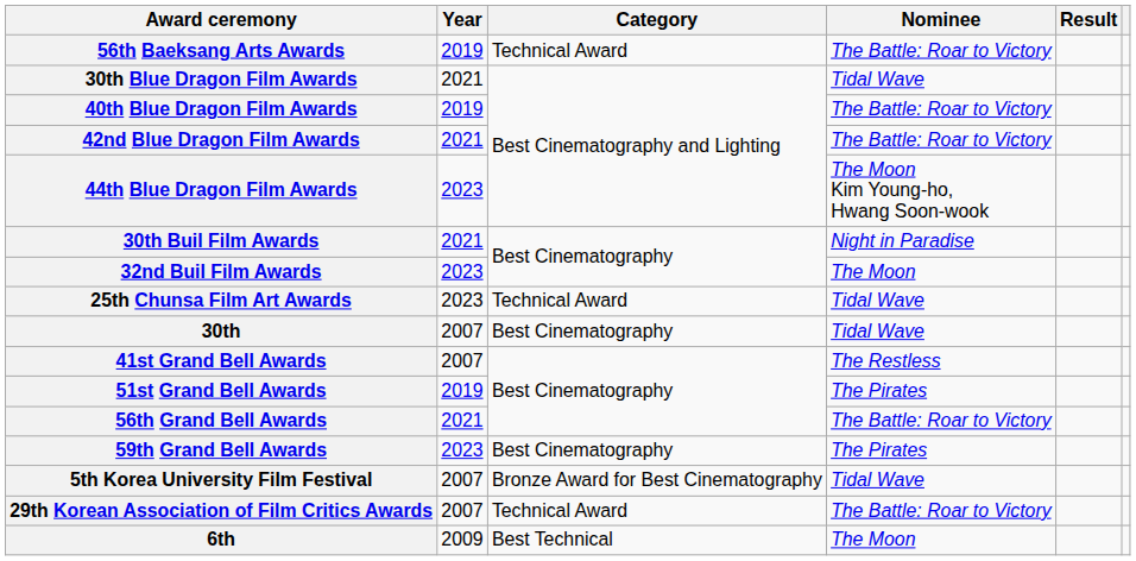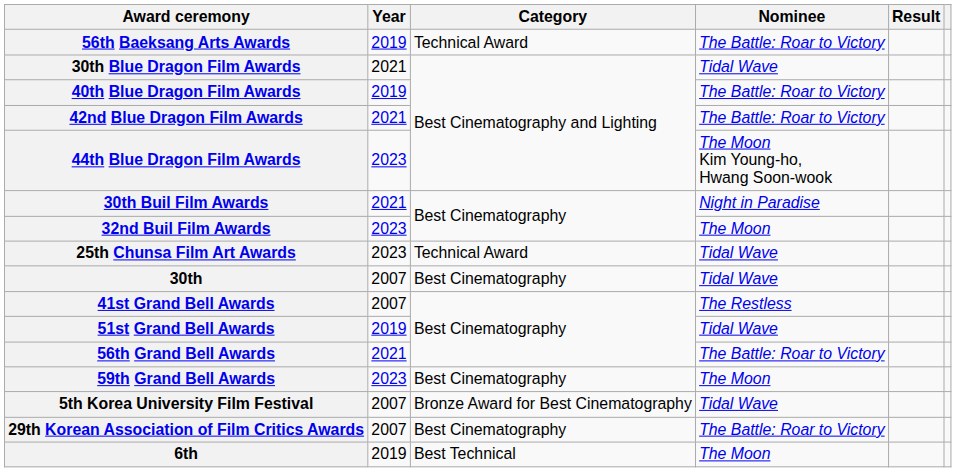 <table class="wikitable plainrowheaders sortable">
 <tr>
 <th scope="col">Award ceremony</th>
 <th scope="col">Year</th>
 <th scope="col">Category</th>
 <th scope="col">Nominee</th>
 <th scope="col">Result</th>
 <th scope="col" class="unsortable"></th>
 </tr>
 <tr>
 <th scope="row"><a href='#'>56th</a> <a href='#'>Baeksang Arts Awards</a></th>
 <td><a href='#'>2019</a></td>
 <td>Technical Award</td>
 <td><em><a href='#'>The Battle: Roar to Victory</a></em></td>
 <td></td>
 <td></td>
 </tr>
 <tr>
 <th scope="row">30th <a href='#'>Blue Dragon Film Awards</a></th>
 <td>2021</td>
 <td rowspan="4">Best Cinematography and Lighting</td>
 <td><em><a href='#'>Tidal Wave</a></em></td>
 <td></td>
 <td></td>
 </tr>
 <tr>
 <th scope="row"><a href='#'>40th</a> <a href='#'>Blue Dragon Film Awards</a></th>
 <td><a href='#'>2019</a></td>
 <td><em><a href='#'>The Battle: Roar to Victory</a></em></td>
 <td></td>
 <td></td>
 </tr>
 <tr>
 <th scope="row"><a href='#'>42nd</a> <a href='#'>Blue Dragon Film Awards</a></th>
 <td><a href='#'>2021</a></td>
 <td><em><a href='#'>The Battle: Roar to Victory</a></em></td>
 <td></td>
 <td></td>
 </tr>
 <tr>
 <th scope="row"><a href='#'>44th</a> <a href='#'>Blue Dragon Film Awards</a></th>
 <td><a href='#'>2023</a></td>
 <td><em><a href='#'>The Moon</a></em><br>Kim Young-ho,<br>Hwang Soon-wook</td>
 <td></td>
 <td></td>
 </tr>
 <tr>
 <th scope="row"><a href='#'>30th Buil Film Awards</a></th>
 <td><a href='#'>2021</a></td>
 <td rowspan="2">Best Cinematography</td>
 <td><em><a href='#'>Night in Paradise</a></em></td>
 <td></td>
 <td></td>
 </tr>
 <tr>
 <th scope="row"><a href='#'>32nd Buil Film Awards</a></th>
 <td><a href='#'>2023</a></td>
 <td><em><a href='#'>The Moon</a></em></td>
 <td></td>
 <td></td>
 </tr>
 <tr>
 <th scope="row">25th <a href='#'>Chunsa Film Art Awards</a></th>
 <td>2023</td>
 <td>Technical Award</td>
 <td><em><a href='#'>Tidal Wave</a></em></td>
 <td></td>
 <td></td>
 </tr>
 <tr>
 <th scope="row">30th </th>
 <td>2007</td>
 <td>Best Cinematography</td>
 <td><em><a href='#'>Tidal Wave</a></em></td>
 <td></td>
 <td></td>
 </tr>
 <tr>
 <th scope="row"><a href='#'>41st Grand Bell Awards</a></th>
 <td>2007</td>
 <td rowspan="3">Best Cinematography</td>
 <td><em><a href='#'>The Restless</a></em></td>
 <td></td>
 <td></td>
 </tr>
 <tr>
 <th scope="row"><a href='#'>51st</a> <a href='#'>Grand Bell Awards</a></th>
 <td><a href='#'>2019</a></td>
-<td><em><a href='#'>The Pirates</a></em></td>
+<td><em><a href='#'>Tidal Wave</a></em></td>
 <td></td>
 <td></td>
 </tr>
 <tr>
 <th scope="row"><a href='#'>56th</a> <a href='#'>Grand Bell Awards</a></th>
 <td><a href='#'>2021</a></td>
 <td><em><a href='#'>The Battle: Roar to Victory</a></em></td>
 <td></td>
 <td></td>
 </tr>
 <tr>
 <th scope="row"><a href='#'>59th</a> <a href='#'>Grand Bell Awards</a></th>
 <td><a href='#'>2023</a></td>
 <td>Best Cinematography</td>
-<td><em><a href='#'>The Pirates</a></em></td>
+<td><em><a href='#'>The Moon</a></em></td>
 <td></td>
 <td></td>
 </tr>
 <tr>
 <th scope="row">5th Korea University Film Festival</th>
 <td>2007</td>
 <td>Bronze Award for Best Cinematography</td>
 <td><em><a href='#'>Tidal Wave</a></em></td>
 <td></td>
 <td></td>
 </tr>
 <tr>
 <th scope="row">29th <a href='#'>Korean Association of Film Critics Awards</a></th>
 <td>2007</td>
-<td>Technical Award</td>
+<td>Best Cinematography</td>
 <td><em><a href='#'>The Battle: Roar to Victory</a></em></td>
 <td></td>
 <td></td>
 </tr>
 <tr>
 <th scope="row">6th </th>
-<td>2009</td>
+<td>2019</td>
 <td>Best Technical</td>
 <td><em><a href='#'>The Moon</a></em></td>
 <td></td>
 <td></td>
 </tr>
 </table>
